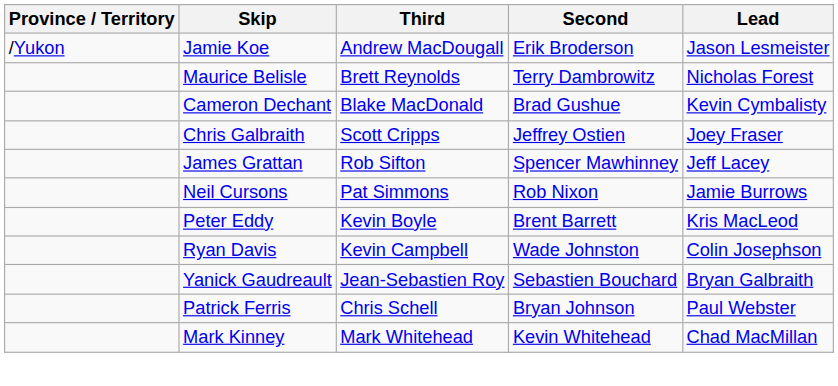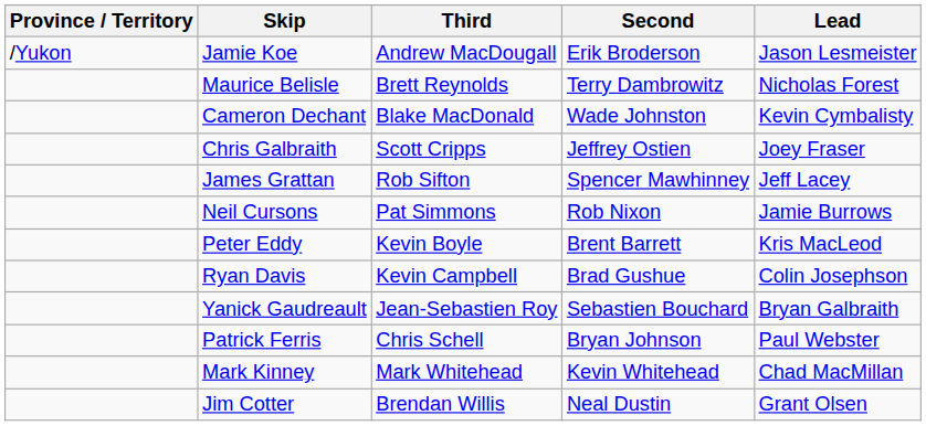 <table class="wikitable">
 <tr>
 <th>Province / Territory</th>
 <th>Skip</th>
 <th>Third</th>
 <th>Second</th>
 <th>Lead</th>
 </tr>
 <tr>
 <td>/<a href='#'>Yukon</a></td>
 <td><a href='#'>Jamie Koe</a></td>
 <td><a href='#'>Andrew MacDougall</a></td>
 <td><a href='#'>Erik Broderson</a></td>
 <td><a href='#'>Jason Lesmeister</a></td>
 </tr>
 <tr>
 <td></td>
 <td><a href='#'>Maurice Belisle</a></td>
 <td><a href='#'>Brett Reynolds</a></td>
 <td><a href='#'>Terry Dambrowitz</a></td>
 <td><a href='#'>Nicholas Forest</a></td>
 </tr>
 <tr>
 <td></td>
 <td><a href='#'>Cameron Dechant</a></td>
 <td><a href='#'>Blake MacDonald</a></td>
-<td><a href='#'>Brad Gushue</a></td>
+<td><a href='#'>Wade Johnston</a></td>
 <td><a href='#'>Kevin Cymbalisty</a></td>
 </tr>
 <tr>
 <td></td>
 <td><a href='#'>Chris Galbraith</a></td>
 <td><a href='#'>Scott Cripps</a></td>
 <td><a href='#'>Jeffrey Ostien</a></td>
 <td><a href='#'>Joey Fraser</a></td>
 </tr>
 <tr>
 <td></td>
 <td><a href='#'>James Grattan</a></td>
 <td><a href='#'>Rob Sifton</a></td>
 <td><a href='#'>Spencer Mawhinney</a></td>
 <td><a href='#'>Jeff Lacey</a></td>
 </tr>
 <tr>
 <td></td>
 <td><a href='#'>Neil Cursons</a></td>
 <td><a href='#'>Pat Simmons</a></td>
 <td><a href='#'>Rob Nixon</a></td>
 <td><a href='#'>Jamie Burrows</a></td>
 </tr>
 <tr>
 <td></td>
 <td><a href='#'>Peter Eddy</a></td>
 <td><a href='#'>Kevin Boyle</a></td>
 <td><a href='#'>Brent Barrett</a></td>
 <td><a href='#'>Kris MacLeod</a></td>
 </tr>
 <tr>
 <td></td>
 <td><a href='#'>Ryan Davis</a></td>
 <td><a href='#'>Kevin Campbell</a></td>
-<td><a href='#'>Wade Johnston</a></td>
+<td><a href='#'>Brad Gushue</a></td>
 <td><a href='#'>Colin Josephson</a></td>
 </tr>
 <tr>
 <td></td>
 <td><a href='#'>Yanick Gaudreault</a></td>
 <td><a href='#'>Jean-Sebastien Roy</a></td>
 <td><a href='#'>Sebastien Bouchard</a></td>
 <td><a href='#'>Bryan Galbraith</a></td>
 </tr>
 <tr>
 <td></td>
 <td><a href='#'>Patrick Ferris</a></td>
 <td><a href='#'>Chris Schell</a></td>
 <td><a href='#'>Bryan Johnson</a></td>
 <td><a href='#'>Paul Webster</a></td>
 </tr>
 <tr>
 <td></td>
 <td><a href='#'>Mark Kinney</a></td>
 <td><a href='#'>Mark Whitehead</a></td>
 <td><a href='#'>Kevin Whitehead</a></td>
 <td><a href='#'>Chad MacMillan</a></td>
 </tr>
+<tr>
+<td></td>
+<td><a href='#'>Jim Cotter</a></td>
+<td><a href='#'>Brendan Willis</a></td>
+<td><a href='#'>Neal Dustin</a></td>
+<td><a href='#'>Grant Olsen</a></td>
+</tr>
 </table>
